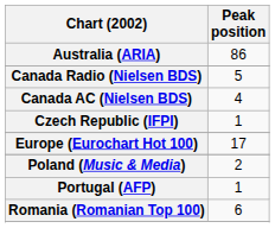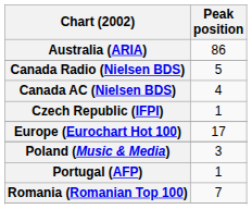 <table class="wikitable sortable plainrowheaders" style="text-align:center">
 <tr>
 <th scope="col">Chart (2002)</th>
 <th scope="col">Peak<br>position</th>
 </tr>
 <tr>
 <th scope="row">Australia (<a href='#'>ARIA</a>)</th>
 <td>86</td>
 </tr>
 <tr>
 </tr>
 <tr>
 </tr>
 <tr>
 </tr>
 <tr>
 <th scope="row">Canada Radio (<a href='#'>Nielsen BDS</a>)</th>
 <td>5</td>
 </tr>
 <tr>
 <th scope="row">Canada AC (<a href='#'>Nielsen BDS</a>)</th>
 <td>4</td>
 </tr>
 <tr>
 <th scope="row">Czech Republic (<a href='#'>IFPI</a>)</th>
 <td>1</td>
 </tr>
 <tr>
 </tr>
 <tr>
 <th scope="row">Europe (<a href='#'>Eurochart Hot 100</a>)</th>
 <td>17</td>
 </tr>
 <tr>
 </tr>
 <tr>
 </tr>
 <tr>
 </tr>
 <tr>
 </tr>
 <tr>
 </tr>
 <tr>
 </tr>
 <tr>
 </tr>
 <tr>
 <th scope="row">Poland (<em><a href='#'>Music & Media</a></em>)</th>
-<td>2</td>
+<td>3</td>
 </tr>
 <tr>
 <th scope="row">Portugal (<a href='#'>AFP</a>)</th>
 <td>1</td>
 </tr>
 <tr>
 <th scope="row">Romania (<a href='#'>Romanian Top 100</a>)</th>
-<td>6</td>
+<td>7</td>
 </tr>
 <tr>
 </tr>
 <tr>
 </tr>
 <tr>
 </tr>
 <tr>
 </tr>
 <tr>
 </tr>
 <tr>
 </tr>
 </table>
